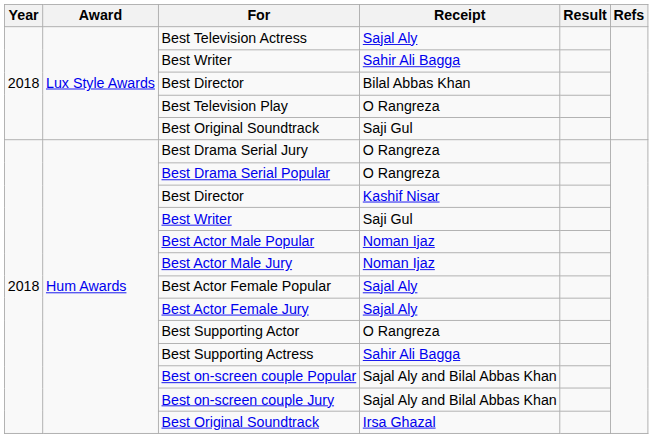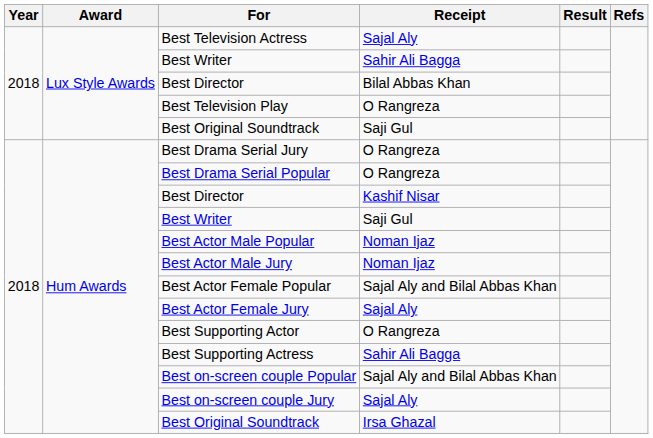 <table class="wikitable">
 <tr>
 <th>Year</th>
 <th>Award</th>
 <th>For</th>
 <th>Receipt</th>
 <th>Result</th>
 <th>Refs</th>
 </tr>
 <tr>
 <td rowspan="5">2018</td>
 <td rowspan="5"><a href='#'>Lux Style Awards</a></td>
 <td>Best Television Actress</td>
 <td><a href='#'>Sajal Aly</a></td>
 <td></td>
 <td rowspan="5"></td>
 </tr>
 <tr>
 <td>Best Writer</td>
 <td><a href='#'>Sahir Ali Bagga</a></td>
 <td></td>
 </tr>
 <tr>
 <td>Best Director</td>
 <td>Bilal Abbas Khan</td>
 <td></td>
 </tr>
 <tr>
 <td>Best Television Play</td>
 <td>O Rangreza</td>
 <td></td>
 </tr>
 <tr>
 <td>Best Original Soundtrack</td>
 <td>Saji Gul</td>
 <td></td>
 </tr>
 <tr>
 <td rowspan="13">2018</td>
 <td rowspan="13"><a href='#'>Hum Awards</a></td>
 <td>Best Drama Serial Jury</td>
 <td>O Rangreza</td>
 <td></td>
 <td rowspan="13"></td>
 </tr>
 <tr>
 <td><a href='#'>Best Drama Serial Popular</a></td>
 <td>O Rangreza</td>
 <td></td>
 </tr>
 <tr>
 <td>Best Director</td>
 <td><a href='#'>Kashif Nisar</a></td>
 <td></td>
 </tr>
 <tr>
 <td><a href='#'>Best Writer</a></td>
 <td>Saji Gul</td>
 <td></td>
 </tr>
 <tr>
 <td><a href='#'>Best Actor Male Popular</a></td>
 <td><a href='#'>Noman Ijaz</a></td>
 <td></td>
 </tr>
 <tr>
 <td><a href='#'>Best Actor Male Jury</a></td>
 <td><a href='#'>Noman Ijaz</a></td>
 <td></td>
 </tr>
 <tr>
 <td>Best Actor Female Popular</td>
-<td><a href='#'>Sajal Aly</a></td>
+<td>Sajal Aly and Bilal Abbas Khan</td>
 <td></td>
 </tr>
 <tr>
 <td><a href='#'>Best Actor Female Jury</a></td>
 <td><a href='#'>Sajal Aly</a></td>
 <td></td>
 </tr>
 <tr>
 <td Hum Award for Best Supporting Actor Actor>Best Supporting Actor</td>
 <td>O Rangreza</td>
 <td></td>
 </tr>
 <tr>
 <td Hum Award for Best Supporting Actor Female>Best Supporting Actress</td>
 <td><a href='#'>Sahir Ali Bagga</a></td>
 <td></td>
 </tr>
 <tr>
 <td><a href='#'>Best on-screen couple Popular</a></td>
 <td>Sajal Aly and Bilal Abbas Khan</td>
 <td></td>
 </tr>
 <tr>
 <td><a href='#'>Best on-screen couple Jury</a></td>
-<td>Sajal Aly and Bilal Abbas Khan</td>
+<td><a href='#'>Sajal Aly</a></td>
 <td></td>
 </tr>
 <tr>
 <td><a href='#'>Best Original Soundtrack</a></td>
 <td><a href='#'>Irsa Ghazal</a></td>
 <td></td>
 </tr>
 </table>
